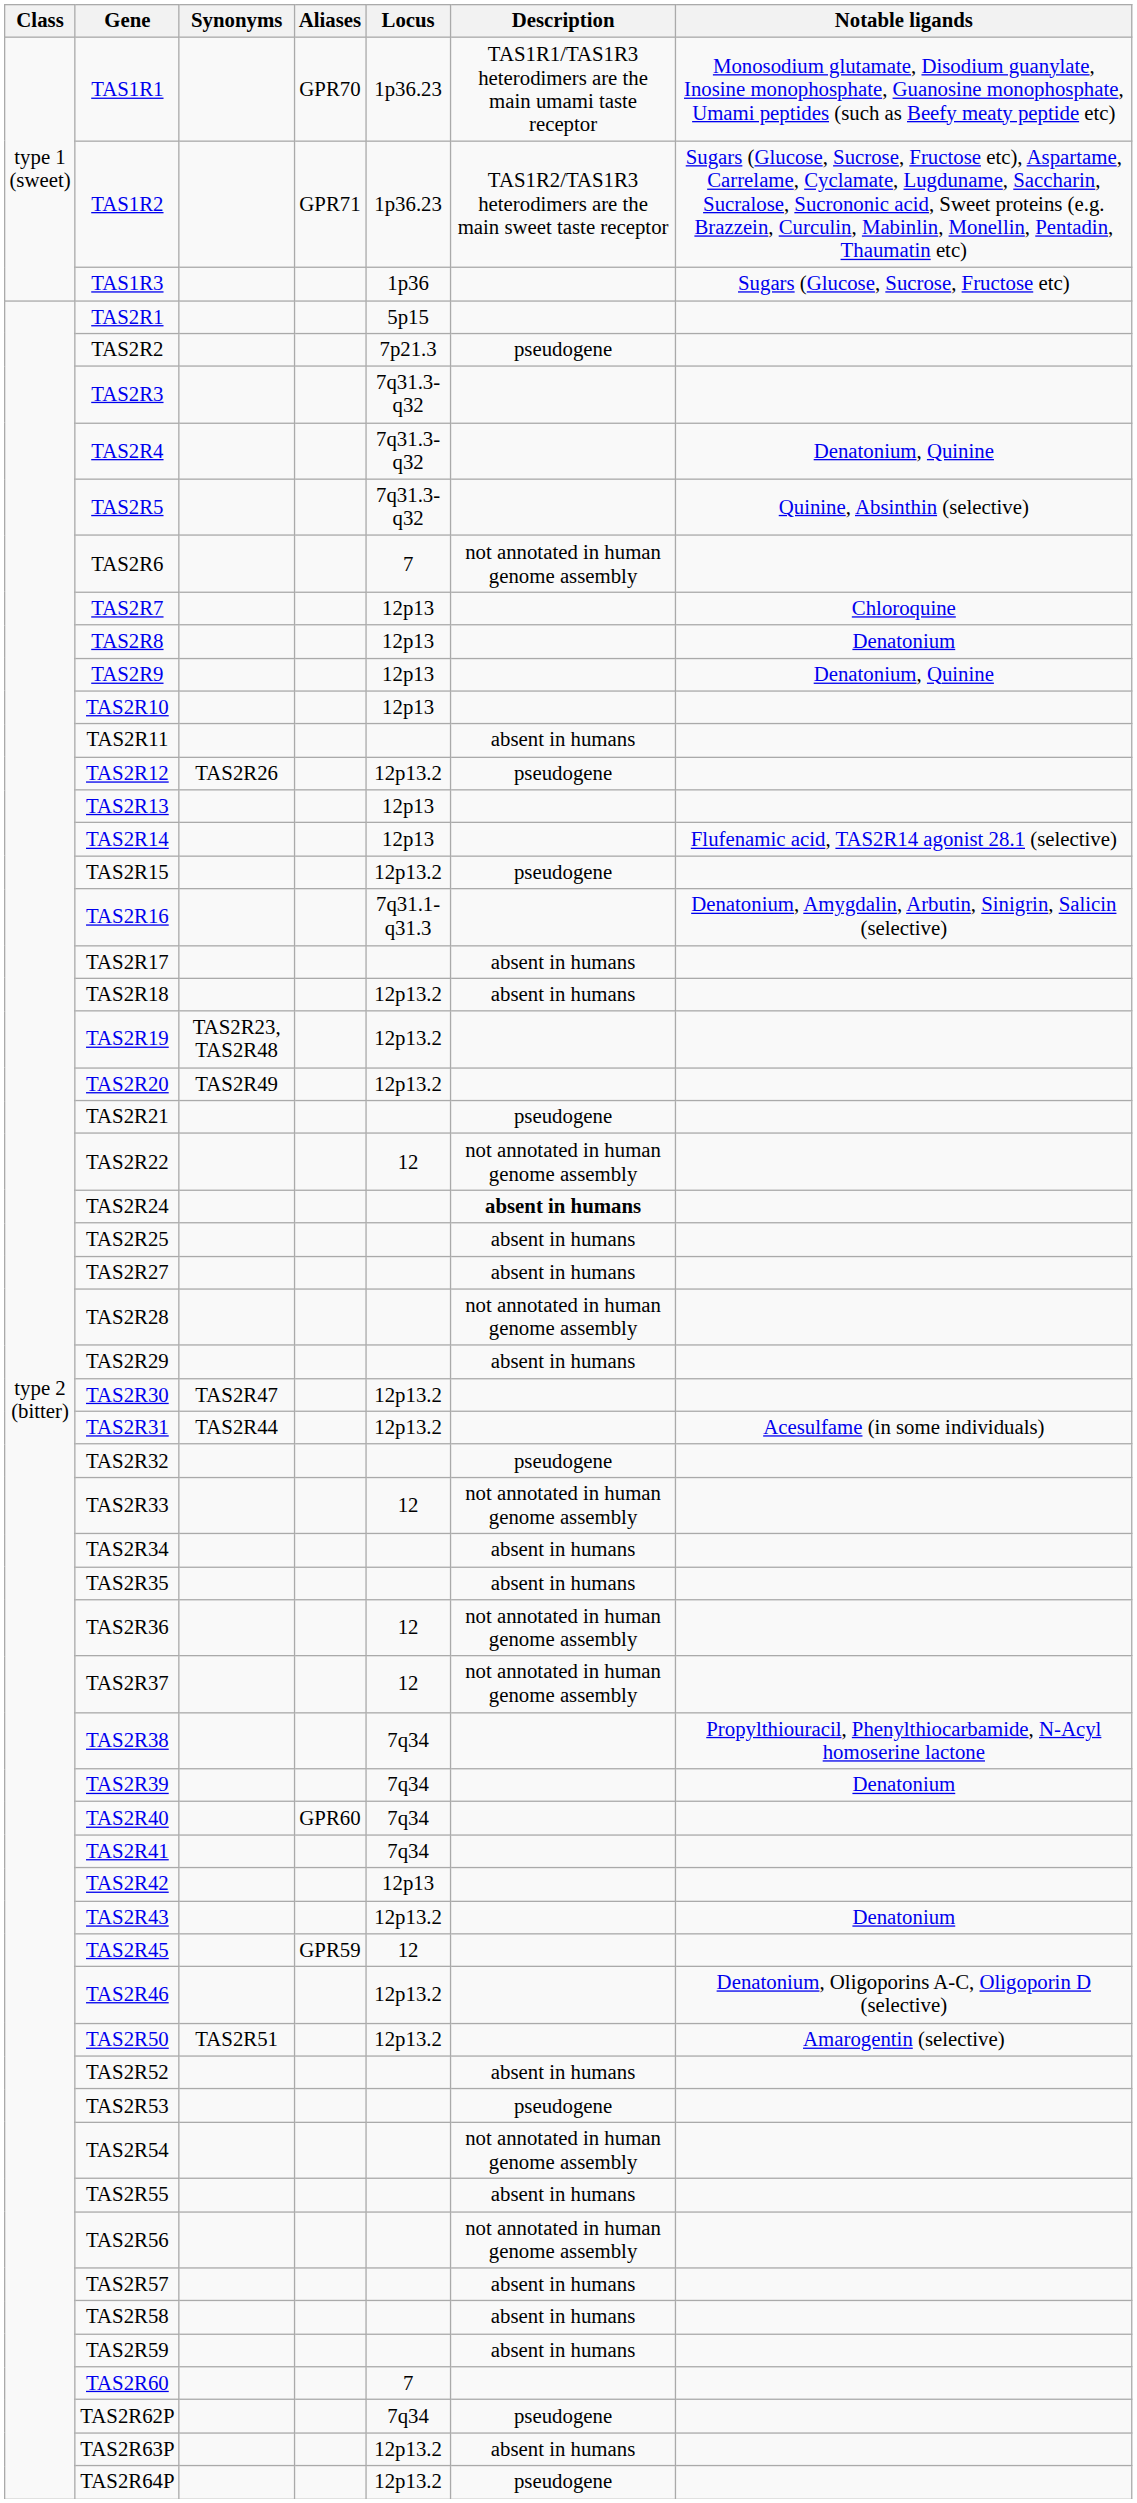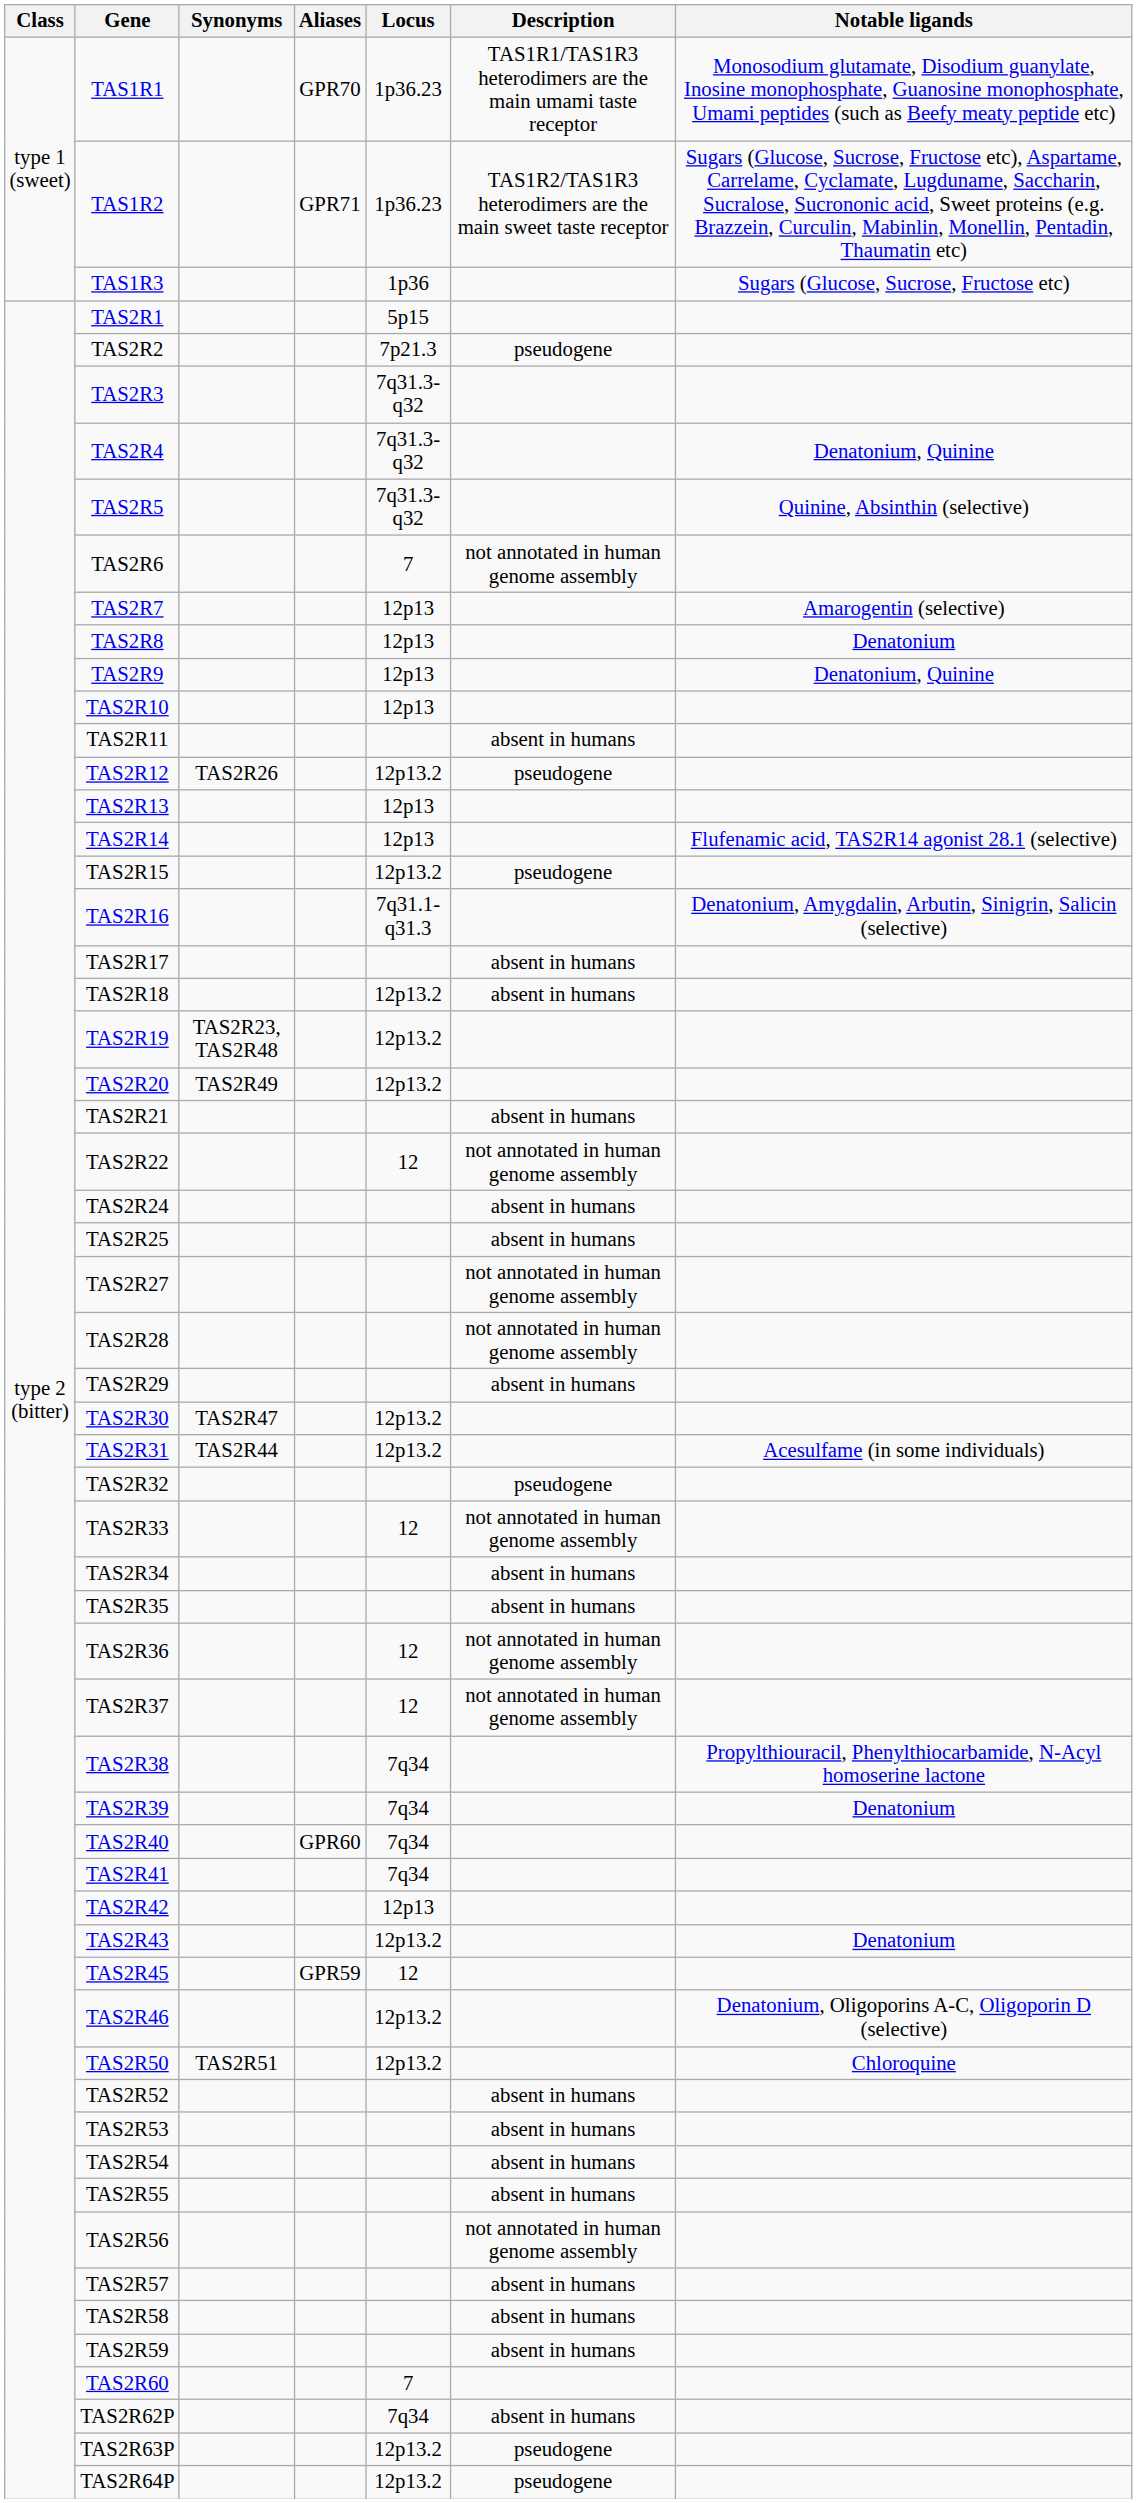 <table class="wikitable" style="text-align:center">
 <tr>
 <th>Class</th>
 <th>Gene</th>
 <th>Synonyms</th>
 <th>Aliases</th>
 <th>Locus</th>
 <th>Description</th>
 <th>Notable ligands</th>
 </tr>
 <tr>
 <td rowspan=3>type 1<br>(sweet)</td>
 <td><a href='#'>TAS1R1</a></td>
 <td></td>
 <td>GPR70</td>
 <td>1p36.23</td>
 <td>TAS1R1/TAS1R3 heterodimers are the main umami taste receptor</td>
 <td><a href='#'>Monosodium glutamate</a>, <a href='#'>Disodium guanylate</a>, <a href='#'>Inosine monophosphate</a>, <a href='#'>Guanosine monophosphate</a>, <a href='#'>Umami peptides</a> (such as <a href='#'>Beefy meaty peptide</a> etc)</td>
 </tr>
 <tr>
 <td><a href='#'>TAS1R2</a></td>
 <td></td>
 <td>GPR71</td>
 <td>1p36.23</td>
 <td>TAS1R2/TAS1R3 heterodimers are the main sweet taste receptor</td>
 <td><a href='#'>Sugars</a> (<a href='#'>Glucose</a>, <a href='#'>Sucrose</a>, <a href='#'>Fructose</a> etc), <a href='#'>Aspartame</a>, <a href='#'>Carrelame</a>, <a href='#'>Cyclamate</a>, <a href='#'>Lugduname</a>, <a href='#'>Saccharin</a>, <a href='#'>Sucralose</a>, <a href='#'>Sucrononic acid</a>, Sweet proteins (e.g. <a href='#'>Brazzein</a>, <a href='#'>Curculin</a>, <a href='#'>Mabinlin</a>, <a href='#'>Monellin</a>, <a href='#'>Pentadin</a>, <a href='#'>Thaumatin</a> etc)</td>
 </tr>
 <tr>
 <td><a href='#'>TAS1R3</a></td>
 <td></td>
 <td></td>
 <td>1p36</td>
 <td></td>
 <td><a href='#'>Sugars</a> (<a href='#'>Glucose</a>, <a href='#'>Sucrose</a>, <a href='#'>Fructose</a> etc)</td>
 </tr>
 <tr>
 <td rowspan=56>type 2<br>(bitter)</td>
 <td><a href='#'>TAS2R1</a></td>
 <td></td>
 <td></td>
 <td>5p15</td>
 <td></td>
 <td></td>
 </tr>
 <tr>
 <td>TAS2R2</td>
 <td></td>
 <td></td>
 <td>7p21.3</td>
 <td>pseudogene</td>
 <td></td>
 </tr>
 <tr>
 <td><a href='#'>TAS2R3</a></td>
 <td></td>
 <td></td>
 <td>7q31.3-q32</td>
 <td></td>
 <td></td>
 </tr>
 <tr>
 <td><a href='#'>TAS2R4</a></td>
 <td></td>
 <td></td>
 <td>7q31.3-q32</td>
 <td></td>
 <td><a href='#'>Denatonium</a>, <a href='#'>Quinine</a></td>
 </tr>
 <tr>
 <td><a href='#'>TAS2R5</a></td>
 <td></td>
 <td></td>
 <td>7q31.3-q32</td>
 <td></td>
 <td><a href='#'>Quinine</a>, <a href='#'>Absinthin</a> (selective)</td>
 </tr>
 <tr>
 <td>TAS2R6</td>
 <td></td>
 <td></td>
 <td>7</td>
 <td>not annotated in human genome assembly</td>
 <td></td>
 </tr>
 <tr>
 <td><a href='#'>TAS2R7</a></td>
 <td></td>
 <td></td>
 <td>12p13</td>
 <td></td>
-<td><a href='#'>Chloroquine</a></td>
+<td><a href='#'>Amarogentin</a> (selective)</td>
 </tr>
 <tr>
 <td><a href='#'>TAS2R8</a></td>
 <td></td>
 <td></td>
 <td>12p13</td>
 <td></td>
 <td><a href='#'>Denatonium</a></td>
 </tr>
 <tr>
 <td><a href='#'>TAS2R9</a></td>
 <td></td>
 <td></td>
 <td>12p13</td>
 <td></td>
 <td><a href='#'>Denatonium</a>, <a href='#'>Quinine</a></td>
 </tr>
 <tr>
 <td><a href='#'>TAS2R10</a></td>
 <td></td>
 <td></td>
 <td>12p13</td>
 <td></td>
 <td></td>
 </tr>
 <tr>
 <td>TAS2R11</td>
 <td></td>
 <td></td>
 <td></td>
 <td>absent in humans</td>
 <td></td>
 </tr>
 <tr>
 <td><a href='#'>TAS2R12</a></td>
 <td>TAS2R26</td>
 <td></td>
 <td>12p13.2</td>
 <td>pseudogene</td>
 <td></td>
 </tr>
 <tr>
 <td><a href='#'>TAS2R13</a></td>
 <td></td>
 <td></td>
 <td>12p13</td>
 <td></td>
 <td></td>
 </tr>
 <tr>
 <td><a href='#'>TAS2R14</a></td>
 <td></td>
 <td></td>
 <td>12p13</td>
 <td></td>
 <td><a href='#'>Flufenamic acid</a>, <a href='#'>TAS2R14 agonist 28.1</a> (selective)</td>
 </tr>
 <tr>
 <td>TAS2R15</td>
 <td></td>
 <td></td>
 <td>12p13.2</td>
 <td>pseudogene</td>
 <td></td>
 </tr>
 <tr>
 <td><a href='#'>TAS2R16</a></td>
 <td></td>
 <td></td>
 <td>7q31.1-q31.3</td>
 <td></td>
 <td><a href='#'>Denatonium</a>, <a href='#'>Amygdalin</a>, <a href='#'>Arbutin</a>, <a href='#'>Sinigrin</a>, <a href='#'>Salicin</a> (selective)</td>
 </tr>
 <tr>
 <td>TAS2R17</td>
 <td></td>
 <td></td>
 <td></td>
 <td>absent in humans</td>
 <td></td>
 </tr>
 <tr>
 <td>TAS2R18</td>
 <td></td>
 <td></td>
 <td>12p13.2</td>
 <td>absent in humans</td>
 <td></td>
 </tr>
 <tr>
 <td><a href='#'>TAS2R19</a></td>
 <td>TAS2R23, TAS2R48</td>
 <td></td>
 <td>12p13.2</td>
 <td></td>
 <td></td>
 </tr>
 <tr>
 <td><a href='#'>TAS2R20</a></td>
 <td>TAS2R49</td>
 <td></td>
 <td>12p13.2</td>
 <td></td>
 <td></td>
 </tr>
 <tr>
 <td>TAS2R21</td>
 <td></td>
 <td></td>
 <td></td>
-<td>pseudogene</td>
+<td>absent in humans</td>
 <td></td>
 </tr>
 <tr>
 <td>TAS2R22</td>
 <td></td>
 <td></td>
 <td>12</td>
 <td>not annotated in human genome assembly</td>
 <td></td>
 </tr>
 <tr>
 <td>TAS2R24</td>
 <td></td>
 <td></td>
 <td></td>
-<td><strong>absent in humans</strong></td>
+<td>absent in humans</td>
 <td></td>
 </tr>
 <tr>
 <td>TAS2R25</td>
 <td></td>
 <td></td>
 <td></td>
 <td>absent in humans</td>
 <td></td>
 </tr>
 <tr>
 <td>TAS2R27</td>
 <td></td>
 <td></td>
 <td></td>
-<td>absent in humans</td>
+<td>not annotated in human genome assembly</td>
 <td></td>
 </tr>
 <tr>
 <td>TAS2R28</td>
 <td></td>
 <td></td>
 <td></td>
 <td>not annotated in human genome assembly</td>
 <td></td>
 </tr>
 <tr>
 <td>TAS2R29</td>
 <td></td>
 <td></td>
 <td></td>
 <td>absent in humans</td>
 <td></td>
 </tr>
 <tr>
 <td><a href='#'>TAS2R30</a></td>
 <td>TAS2R47</td>
 <td></td>
 <td>12p13.2</td>
 <td></td>
 <td></td>
 </tr>
 <tr>
 <td><a href='#'>TAS2R31</a></td>
 <td>TAS2R44</td>
 <td></td>
 <td>12p13.2</td>
 <td></td>
 <td><a href='#'>Acesulfame</a> (in some individuals)</td>
 </tr>
 <tr>
 <td>TAS2R32</td>
 <td></td>
 <td></td>
 <td></td>
 <td>pseudogene</td>
 <td></td>
 </tr>
 <tr>
 <td>TAS2R33</td>
 <td></td>
 <td></td>
 <td>12</td>
 <td>not annotated in human genome assembly</td>
 <td></td>
 </tr>
 <tr>
 <td>TAS2R34</td>
 <td></td>
 <td></td>
 <td></td>
 <td>absent in humans</td>
 <td></td>
 </tr>
 <tr>
 <td>TAS2R35</td>
 <td></td>
 <td></td>
 <td></td>
 <td>absent in humans</td>
 <td></td>
 </tr>
 <tr>
 <td>TAS2R36</td>
 <td></td>
 <td></td>
 <td>12</td>
 <td>not annotated in human genome assembly</td>
 <td></td>
 </tr>
 <tr>
 <td>TAS2R37</td>
 <td></td>
 <td></td>
 <td>12</td>
 <td>not annotated in human genome assembly</td>
 <td></td>
 </tr>
 <tr>
 <td><a href='#'>TAS2R38</a></td>
 <td></td>
 <td></td>
 <td>7q34</td>
 <td></td>
 <td><a href='#'>Propylthiouracil</a>, <a href='#'>Phenylthiocarbamide</a>, <a href='#'>N-Acyl homoserine lactone</a></td>
 </tr>
 <tr>
 <td><a href='#'>TAS2R39</a></td>
 <td></td>
 <td></td>
 <td>7q34</td>
 <td></td>
 <td><a href='#'>Denatonium</a></td>
 </tr>
 <tr>
 <td><a href='#'>TAS2R40</a></td>
 <td></td>
 <td>GPR60</td>
 <td>7q34</td>
 <td></td>
 <td></td>
 </tr>
 <tr>
 <td><a href='#'>TAS2R41</a></td>
 <td></td>
 <td></td>
 <td>7q34</td>
 <td></td>
 <td></td>
 </tr>
 <tr>
 <td><a href='#'>TAS2R42</a></td>
 <td></td>
 <td></td>
 <td>12p13</td>
 <td></td>
 <td></td>
 </tr>
 <tr>
 <td><a href='#'>TAS2R43</a></td>
 <td></td>
 <td></td>
 <td>12p13.2</td>
 <td></td>
 <td><a href='#'>Denatonium</a></td>
 </tr>
 <tr>
 <td><a href='#'>TAS2R45</a></td>
 <td></td>
 <td>GPR59</td>
 <td>12</td>
 <td></td>
 <td></td>
 </tr>
 <tr>
 <td><a href='#'>TAS2R46</a></td>
 <td></td>
 <td></td>
 <td>12p13.2</td>
 <td></td>
 <td><a href='#'>Denatonium</a>, Oligoporins A-C, <a href='#'>Oligoporin D</a> (selective)</td>
 </tr>
 <tr>
 <td><a href='#'>TAS2R50</a></td>
 <td>TAS2R51</td>
 <td></td>
 <td>12p13.2</td>
 <td></td>
-<td><a href='#'>Amarogentin</a> (selective)</td>
+<td><a href='#'>Chloroquine</a></td>
 </tr>
 <tr>
 <td>TAS2R52</td>
 <td></td>
 <td></td>
 <td></td>
 <td>absent in humans</td>
 <td></td>
 </tr>
 <tr>
 <td>TAS2R53</td>
 <td></td>
 <td></td>
 <td></td>
-<td>pseudogene</td>
+<td>absent in humans</td>
 <td></td>
 </tr>
 <tr>
 <td>TAS2R54</td>
 <td></td>
 <td></td>
 <td></td>
-<td>not annotated in human genome assembly</td>
+<td>absent in humans</td>
 <td></td>
 </tr>
 <tr>
 <td>TAS2R55</td>
 <td></td>
 <td></td>
 <td></td>
 <td>absent in humans</td>
 <td></td>
 </tr>
 <tr>
 <td>TAS2R56</td>
 <td></td>
 <td></td>
 <td></td>
 <td>not annotated in human genome assembly</td>
 <td></td>
 </tr>
 <tr>
 <td>TAS2R57</td>
 <td></td>
 <td></td>
 <td></td>
 <td>absent in humans</td>
 <td></td>
 </tr>
 <tr>
 <td>TAS2R58</td>
 <td></td>
 <td></td>
 <td></td>
 <td>absent in humans</td>
 <td></td>
 </tr>
 <tr>
 <td>TAS2R59</td>
 <td></td>
 <td></td>
 <td></td>
 <td>absent in humans</td>
 <td></td>
 </tr>
 <tr>
 <td><a href='#'>TAS2R60</a></td>
 <td></td>
 <td></td>
 <td>7</td>
 <td></td>
 <td></td>
 </tr>
 <tr>
 <td>TAS2R62P</td>
 <td></td>
 <td></td>
 <td>7q34</td>
-<td>pseudogene</td>
+<td>absent in humans</td>
 <td></td>
 </tr>
 <tr>
 <td>TAS2R63P</td>
 <td></td>
 <td></td>
 <td>12p13.2</td>
-<td>absent in humans</td>
+<td>pseudogene</td>
 <td></td>
 </tr>
 <tr>
 <td>TAS2R64P</td>
 <td></td>
 <td></td>
 <td>12p13.2</td>
 <td>pseudogene</td>
 <td></td>
 </tr>
 </table>
